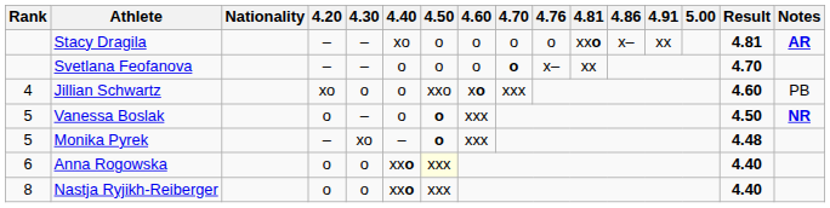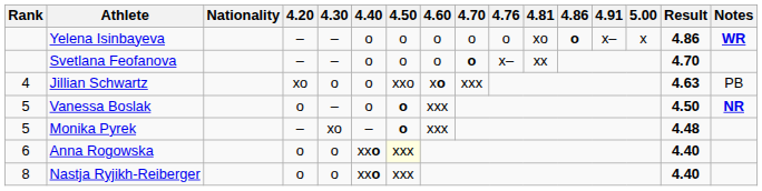 <table class="wikitable" style="text-align:center">
 <tr>
 <th>Rank</th>
 <th>Athlete</th>
 <th>Nationality</th>
 <th>4.20</th>
 <th>4.30</th>
 <th>4.40</th>
 <th>4.50</th>
 <th>4.60</th>
 <th>4.70</th>
 <th>4.76</th>
 <th>4.81</th>
 <th>4.86</th>
 <th>4.91</th>
 <th>5.00</th>
 <th>Result</th>
 <th>Notes</th>
 </tr>
 <tr>
 <td></td>
-<td align="left"><a href='#'>Stacy Dragila</a></td>
+<td align="left"><a href='#'>Yelena Isinbayeva</a></td>
 <td align=left></td>
 <td>–</td>
 <td>–</td>
-<td>xo</td>
 <td>o</td>
 <td>o</td>
 <td>o</td>
 <td>o</td>
-<td>xx<strong>o</strong></td>
+<td>o</td>
+<td>xo</td>
+<td><strong>o</strong></td>
 <td>x–</td>
-<td>xx</td>
-<td></td>
-<td><strong>4.81</strong></td>
-<td><strong><a href='#'>AR</a></strong></td>
+<td>x</td>
+<td><strong>4.86</strong></td>
+<td><strong><a href='#'>WR</a></strong></td>
 </tr>
 <tr>
 <td></td>
 <td align="left"><a href='#'>Svetlana Feofanova</a></td>
 <td align=left></td>
 <td>–</td>
 <td>–</td>
 <td>o</td>
 <td>o</td>
 <td>o</td>
 <td><strong>o</strong></td>
 <td>x–</td>
 <td>xx</td>
 <td colspan=3></td>
 <td><strong>4.70</strong></td>
 <td></td>
 </tr>
 <tr>
 <td>4</td>
 <td align="left"><a href='#'>Jillian Schwartz</a></td>
 <td align=left></td>
 <td>xo</td>
 <td>o</td>
 <td>o</td>
 <td>xxo</td>
 <td>x<strong>o</strong></td>
 <td>xxx</td>
 <td colspan=5></td>
-<td><strong>4.60</strong></td>
+<td><strong>4.63</strong></td>
 <td>PB</td>
 </tr>
 <tr>
 <td>5</td>
 <td align="left"><a href='#'>Vanessa Boslak</a></td>
 <td align=left></td>
 <td>o</td>
 <td>–</td>
 <td>o</td>
 <td><strong>o</strong></td>
 <td>xxx</td>
 <td colspan=6></td>
 <td><strong>4.50</strong></td>
 <td><strong><a href='#'>NR</a></strong></td>
 </tr>
 <tr>
 <td>5</td>
 <td align="left"><a href='#'>Monika Pyrek</a></td>
 <td align=left></td>
 <td>–</td>
 <td>xo</td>
 <td>–</td>
 <td><strong>o</strong></td>
 <td>xxx</td>
 <td colspan=6></td>
 <td><strong>4.48</strong></td>
 <td></td>
 </tr>
 <tr>
 <td>6</td>
 <td align="left"><a href='#'>Anna Rogowska</a></td>
 <td align=left></td>
 <td>o</td>
 <td>o</td>
 <td>xx<strong>o</strong></td>
 <td style="background: lightyellow;">xxx</td>
 <td colspan=7></td>
 <td><strong>4.40</strong></td>
 <td></td>
 </tr>
 <tr>
 <td>8</td>
 <td align="left"><a href='#'>Nastja Ryjikh-Reiberger</a></td>
 <td align=left></td>
 <td>o</td>
 <td>o</td>
 <td>xx<strong>o</strong></td>
 <td>xxx</td>
 <td colspan=7></td>
 <td><strong>4.40</strong></td>
 <td></td>
 </tr>
 </table>
